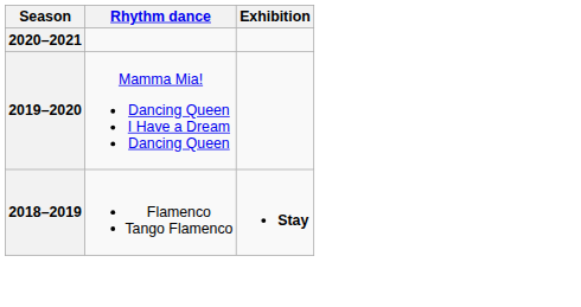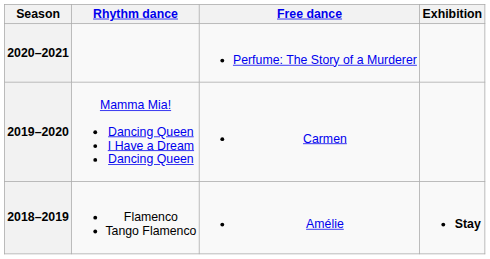 <table class=wikitable style=text-align:center>
 <tr>
 <th>Season</th>
 <th><a href='#'>Rhythm dance</a></th>
+<th><a href='#'>Free dance</a></th>
 <th>Exhibition</th>
 </tr>
 <tr>
 <th>2020–2021</th>
 <td></td>
+<td><br><ul><li><a href='#'>Perfume: The Story of a Murderer</a> <br></li></ul></td>
 <td></td>
 </tr>
 <tr>
 <th>2019–2020 <br></th>
 <td><br><a href='#'>Mamma Mia!</a><ul><li> <a href='#'>Dancing Queen</a></li><li> <a href='#'>I Have a Dream</a></li><li> <a href='#'>Dancing Queen</a></li></ul></td>
+<td><br><ul><li><a href='#'>Carmen</a> <br></li></ul></td>
 <td></td>
 </tr>
 <tr>
 <th>2018–2019 <br></th>
 <td><br><ul><li> Flamenco <br></li><li> Tango Flamenco <br></li></ul></td>
+<td><br><ul><li><a href='#'>Amélie</a> <br></li></ul></td>
 <td><strong><br><ul><li>Stay <br></li></ul></strong></td>
 </tr>
 </table>
